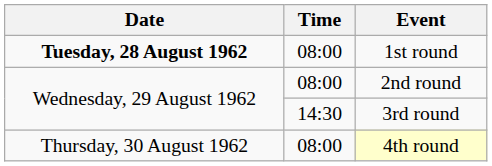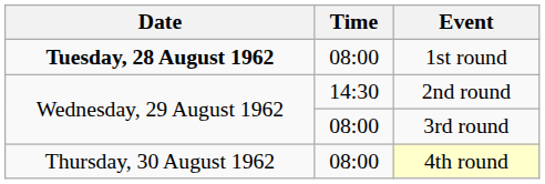 <table class = "wikitable" style="text-align:center;">
 <tr>
 <th width=220>Date</th>
 <th width=50>Time</th>
 <th width=100>Event</th>
 </tr>
 <tr>
 <td><strong>Tuesday, 28 August 1962</strong></td>
 <td>08:00</td>
 <td>1st round</td>
 </tr>
 <tr>
 <td rowspan=2>Wednesday, 29 August 1962</td>
-<td>08:00</td>
+<td>14:30</td>
 <td>2nd round</td>
 </tr>
 <tr>
-<td>14:30</td>
+<td>08:00</td>
 <td>3rd round</td>
 </tr>
 <tr>
 <td>Thursday, 30 August 1962</td>
 <td>08:00</td>
 <td bgcolor=ffffcc>4th round</td>
 </tr>
 </table>
